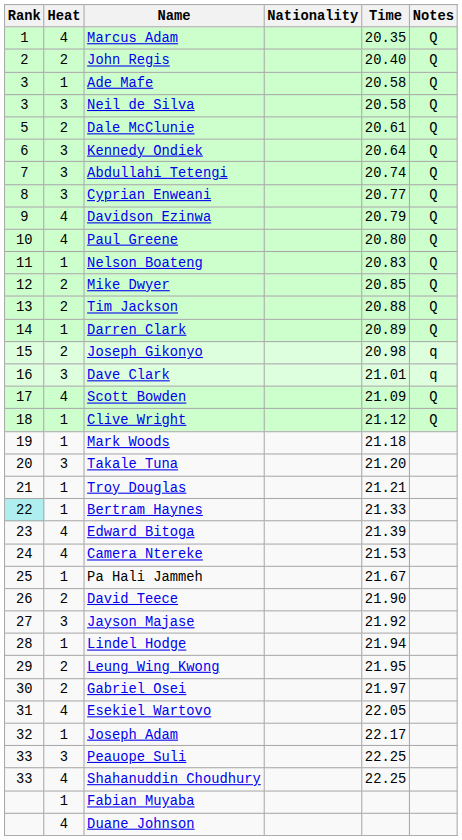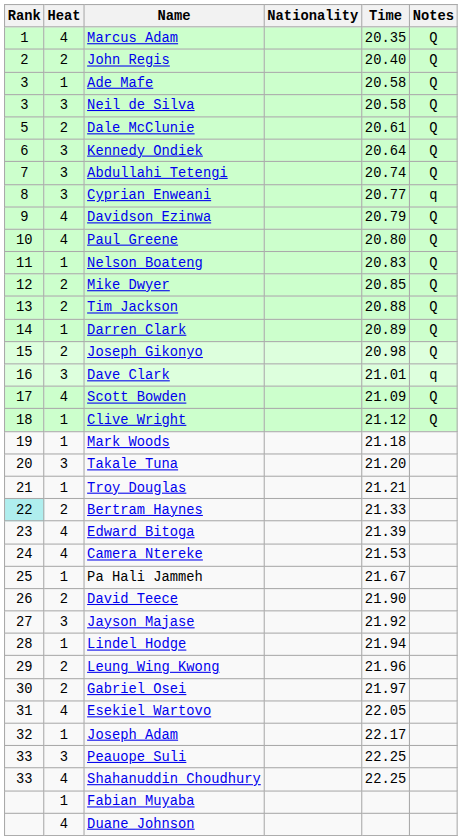 <table class="wikitable sortable" style="text-align:center">
 <tr>
 <th>Rank</th>
 <th>Heat</th>
 <th>Name</th>
 <th>Nationality</th>
 <th>Time</th>
 <th>Notes</th>
 </tr>
 <tr bgcolor=ccffcc>
 <td>1</td>
 <td>4</td>
 <td align=left><a href='#'>Marcus Adam</a></td>
 <td align=left></td>
 <td>20.35</td>
 <td>Q</td>
 </tr>
 <tr bgcolor=ccffcc>
 <td>2</td>
 <td>2</td>
 <td align=left><a href='#'>John Regis</a></td>
 <td align=left></td>
 <td>20.40</td>
 <td>Q</td>
 </tr>
 <tr bgcolor=ccffcc>
 <td>3</td>
 <td>1</td>
 <td align=left><a href='#'>Ade Mafe</a></td>
 <td align=left></td>
 <td>20.58</td>
 <td>Q</td>
 </tr>
 <tr bgcolor=ccffcc>
 <td>3</td>
 <td>3</td>
 <td align=left><a href='#'>Neil de Silva</a></td>
 <td align=left></td>
 <td>20.58</td>
 <td>Q</td>
 </tr>
 <tr bgcolor=ccffcc>
 <td>5</td>
 <td>2</td>
 <td align=left><a href='#'>Dale McClunie</a></td>
 <td align=left></td>
 <td>20.61</td>
 <td>Q</td>
 </tr>
 <tr bgcolor=ccffcc>
 <td>6</td>
 <td>3</td>
 <td align=left><a href='#'>Kennedy Ondiek</a></td>
 <td align=left></td>
 <td>20.64</td>
 <td>Q</td>
 </tr>
 <tr bgcolor=ccffcc>
 <td>7</td>
 <td>3</td>
 <td align=left><a href='#'>Abdullahi Tetengi</a></td>
 <td align=left></td>
 <td>20.74</td>
 <td>Q</td>
 </tr>
 <tr bgcolor=ccffcc>
 <td>8</td>
 <td>3</td>
 <td align=left><a href='#'>Cyprian Enweani</a></td>
 <td align=left></td>
 <td>20.77</td>
-<td>Q</td>
+<td>q</td>
 </tr>
 <tr bgcolor=ccffcc>
 <td>9</td>
 <td>4</td>
 <td align=left><a href='#'>Davidson Ezinwa</a></td>
 <td align=left></td>
 <td>20.79</td>
 <td>Q</td>
 </tr>
 <tr bgcolor=ccffcc>
 <td>10</td>
 <td>4</td>
 <td align=left><a href='#'>Paul Greene</a></td>
 <td align=left></td>
 <td>20.80</td>
 <td>Q</td>
 </tr>
 <tr bgcolor=ccffcc>
 <td>11</td>
 <td>1</td>
 <td align=left><a href='#'>Nelson Boateng</a></td>
 <td align=left></td>
 <td>20.83</td>
 <td>Q</td>
 </tr>
 <tr bgcolor=ccffcc>
 <td>12</td>
 <td>2</td>
 <td align=left><a href='#'>Mike Dwyer</a></td>
 <td align=left></td>
 <td>20.85</td>
 <td>Q</td>
 </tr>
 <tr bgcolor=ccffcc>
 <td>13</td>
 <td>2</td>
 <td align=left><a href='#'>Tim Jackson</a></td>
 <td align=left></td>
 <td>20.88</td>
 <td>Q</td>
 </tr>
 <tr bgcolor=ccffcc>
 <td>14</td>
 <td>1</td>
 <td align=left><a href='#'>Darren Clark</a></td>
 <td align=left></td>
 <td>20.89</td>
 <td>Q</td>
 </tr>
 <tr bgcolor=ddffdd>
 <td>15</td>
 <td>2</td>
 <td align=left><a href='#'>Joseph Gikonyo</a></td>
 <td align=left></td>
 <td>20.98</td>
-<td>q</td>
+<td>Q</td>
 </tr>
 <tr bgcolor=ddffdd>
 <td>16</td>
 <td>3</td>
 <td align=left><a href='#'>Dave Clark</a></td>
 <td align=left></td>
 <td>21.01</td>
 <td>q</td>
 </tr>
 <tr bgcolor=ccffcc>
 <td>17</td>
 <td>4</td>
 <td align=left><a href='#'>Scott Bowden</a></td>
 <td align=left></td>
 <td>21.09</td>
 <td>Q</td>
 </tr>
 <tr bgcolor=ccffcc>
 <td>18</td>
 <td>1</td>
 <td align=left><a href='#'>Clive Wright</a></td>
 <td align=left></td>
 <td>21.12</td>
 <td>Q</td>
 </tr>
 <tr>
 <td>19</td>
 <td>1</td>
 <td align=left><a href='#'>Mark Woods</a></td>
 <td align=left></td>
 <td>21.18</td>
 <td></td>
 </tr>
 <tr>
 <td>20</td>
 <td>3</td>
 <td align=left><a href='#'>Takale Tuna</a></td>
 <td align=left></td>
 <td>21.20</td>
 <td></td>
 </tr>
 <tr>
 <td>21</td>
 <td>1</td>
 <td align=left><a href='#'>Troy Douglas</a></td>
 <td align=left></td>
 <td>21.21</td>
 <td></td>
 </tr>
 <tr>
 <td style="background: paleturquoise;">22</td>
-<td>1</td>
+<td>2</td>
 <td align=left><a href='#'>Bertram Haynes</a></td>
 <td align=left></td>
 <td>21.33</td>
 <td></td>
 </tr>
 <tr>
 <td>23</td>
 <td>4</td>
 <td align=left><a href='#'>Edward Bitoga</a></td>
 <td align=left></td>
 <td>21.39</td>
 <td></td>
 </tr>
 <tr>
 <td>24</td>
 <td>4</td>
 <td align=left><a href='#'>Camera Ntereke</a></td>
 <td align=left></td>
 <td>21.53</td>
 <td></td>
 </tr>
 <tr>
 <td>25</td>
 <td>1</td>
 <td align=left>Pa Hali Jammeh</td>
 <td align=left></td>
 <td>21.67</td>
 <td></td>
 </tr>
 <tr>
 <td>26</td>
 <td>2</td>
 <td align=left><a href='#'>David Teece</a></td>
 <td align=left></td>
 <td>21.90</td>
 <td></td>
 </tr>
 <tr>
 <td>27</td>
 <td>3</td>
 <td align=left><a href='#'>Jayson Majase</a></td>
 <td align=left></td>
 <td>21.92</td>
 <td></td>
 </tr>
 <tr>
 <td>28</td>
 <td>1</td>
 <td align=left><a href='#'>Lindel Hodge</a></td>
 <td align=left></td>
 <td>21.94</td>
 <td></td>
 </tr>
 <tr>
 <td>29</td>
 <td>2</td>
 <td align=left><a href='#'>Leung Wing Kwong</a></td>
 <td align=left></td>
-<td>21.95</td>
+<td>21.96</td>
 <td></td>
 </tr>
 <tr>
 <td>30</td>
 <td>2</td>
 <td align=left><a href='#'>Gabriel Osei</a></td>
 <td align=left></td>
 <td>21.97</td>
 <td></td>
 </tr>
 <tr>
 <td>31</td>
 <td>4</td>
 <td align=left><a href='#'>Esekiel Wartovo</a></td>
 <td align=left></td>
 <td>22.05</td>
 <td></td>
 </tr>
 <tr>
 <td>32</td>
 <td>1</td>
 <td align=left><a href='#'>Joseph Adam</a></td>
 <td align=left></td>
 <td>22.17</td>
 <td></td>
 </tr>
 <tr>
 <td>33</td>
 <td>3</td>
 <td align=left><a href='#'>Peauope Suli</a></td>
 <td align=left></td>
 <td>22.25</td>
 <td></td>
 </tr>
 <tr>
 <td>33</td>
 <td>4</td>
 <td align=left><a href='#'>Shahanuddin Choudhury</a></td>
 <td align=left></td>
 <td>22.25</td>
 <td></td>
 </tr>
 <tr>
 <td></td>
 <td>1</td>
 <td align=left><a href='#'>Fabian Muyaba</a></td>
 <td align=left></td>
 <td></td>
 <td></td>
 </tr>
 <tr>
 <td></td>
 <td>4</td>
 <td align=left><a href='#'>Duane Johnson</a></td>
 <td align=left></td>
 <td></td>
 <td></td>
 </tr>
 </table>
